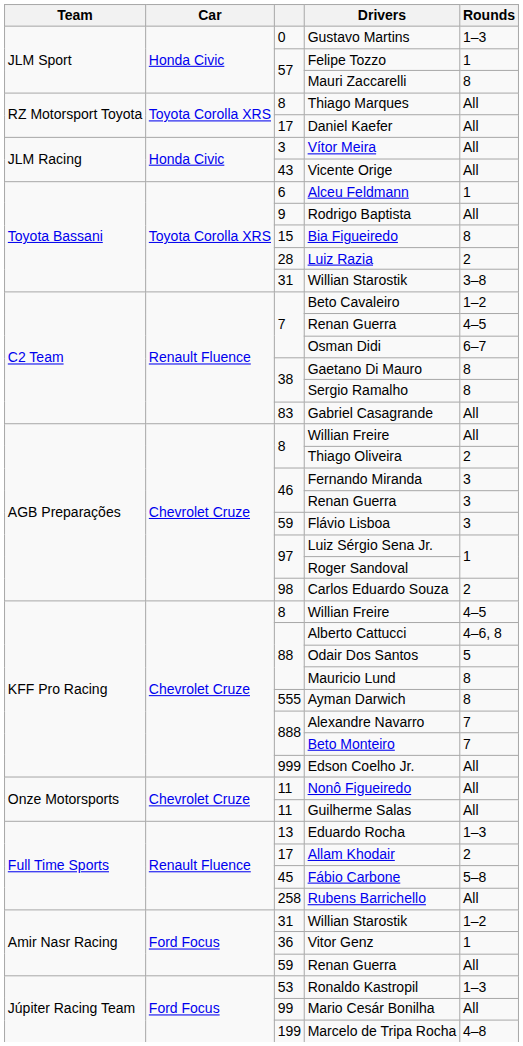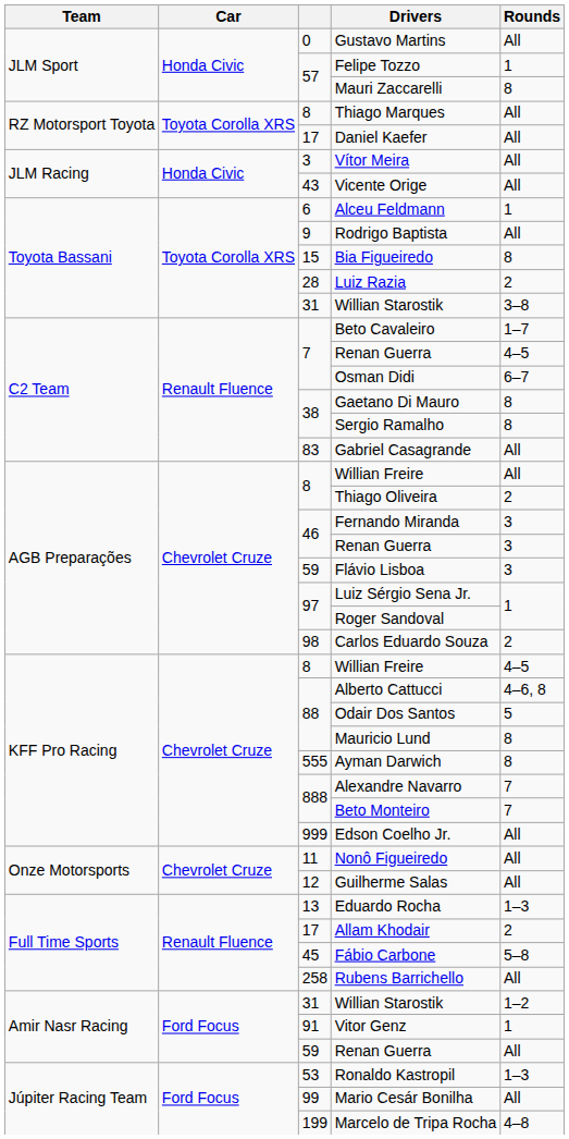 <table class="wikitable" style="font-size: 85%;">
 <tr>
 <th>Team</th>
 <th>Car</th>
 <th></th>
 <th>Drivers</th>
 <th>Rounds</th>
 </tr>
 <tr>
 <td rowspan=3>JLM Sport</td>
 <td rowspan=3><a href='#'>Honda Civic</a></td>
 <td>0</td>
 <td>Gustavo Martins</td>
-<td>1–3</td>
+<td>All</td>
 </tr>
 <tr>
 <td rowspan=2>57</td>
 <td>Felipe Tozzo</td>
 <td>1</td>
 </tr>
 <tr>
 <td>Mauri Zaccarelli</td>
 <td>8</td>
 </tr>
 <tr>
 <td rowspan=2>RZ Motorsport Toyota</td>
 <td rowspan=2><a href='#'>Toyota Corolla XRS</a></td>
 <td>8</td>
 <td>Thiago Marques</td>
 <td>All</td>
 </tr>
 <tr>
 <td>17</td>
 <td>Daniel Kaefer</td>
 <td>All</td>
 </tr>
 <tr>
 <td rowspan=2>JLM Racing</td>
 <td rowspan=2><a href='#'>Honda Civic</a></td>
 <td>3</td>
 <td><a href='#'>Vítor Meira</a></td>
 <td>All</td>
 </tr>
 <tr>
 <td>43</td>
 <td>Vicente Orige</td>
 <td>All</td>
 </tr>
 <tr>
 <td rowspan=5><a href='#'>Toyota Bassani</a></td>
 <td rowspan=5><a href='#'>Toyota Corolla XRS</a></td>
 <td>6</td>
 <td><a href='#'>Alceu Feldmann</a></td>
 <td>1</td>
 </tr>
 <tr>
 <td>9</td>
 <td>Rodrigo Baptista</td>
 <td>All</td>
 </tr>
 <tr>
 <td>15</td>
 <td><a href='#'>Bia Figueiredo</a></td>
 <td>8</td>
 </tr>
 <tr>
 <td>28</td>
 <td><a href='#'>Luiz Razia</a></td>
 <td>2</td>
 </tr>
 <tr>
 <td>31</td>
 <td>Willian Starostik</td>
 <td>3–8</td>
 </tr>
 <tr>
 <td rowspan=6><a href='#'>C2 Team</a></td>
 <td rowspan=6><a href='#'>Renault Fluence</a></td>
 <td rowspan=3>7</td>
 <td>Beto Cavaleiro</td>
-<td>1–2</td>
+<td>1–7</td>
 </tr>
 <tr>
 <td>Renan Guerra</td>
 <td>4–5</td>
 </tr>
 <tr>
 <td>Osman Didi</td>
 <td>6–7</td>
 </tr>
 <tr>
 <td rowspan=2>38</td>
 <td>Gaetano Di Mauro</td>
 <td>8</td>
 </tr>
 <tr>
 <td>Sergio Ramalho</td>
 <td>8</td>
 </tr>
 <tr>
 <td>83</td>
 <td>Gabriel Casagrande</td>
 <td>All</td>
 </tr>
 <tr>
 <td rowspan=8>AGB Preparações</td>
 <td rowspan=8><a href='#'>Chevrolet Cruze</a></td>
 <td rowspan=2>8</td>
 <td>Willian Freire</td>
 <td>All</td>
 </tr>
 <tr>
 <td>Thiago Oliveira</td>
 <td>2</td>
 </tr>
 <tr>
 <td rowspan=2>46</td>
 <td>Fernando Miranda</td>
 <td>3</td>
 </tr>
 <tr>
 <td>Renan Guerra</td>
 <td>3</td>
 </tr>
 <tr>
 <td>59</td>
 <td>Flávio Lisboa</td>
 <td>3</td>
 </tr>
 <tr>
 <td rowspan=2>97</td>
 <td>Luiz Sérgio Sena Jr.</td>
 <td rowspan=2>1</td>
 </tr>
 <tr>
 <td>Roger Sandoval</td>
 </tr>
 <tr>
 <td>98</td>
 <td>Carlos Eduardo Souza</td>
 <td>2</td>
 </tr>
 <tr>
 <td rowspan=8>KFF Pro Racing</td>
 <td rowspan=8><a href='#'>Chevrolet Cruze</a></td>
 <td>8</td>
 <td>Willian Freire</td>
 <td>4–5</td>
 </tr>
 <tr>
 <td rowspan=3>88</td>
 <td>Alberto Cattucci</td>
 <td>4–6, 8</td>
 </tr>
 <tr>
 <td>Odair Dos Santos</td>
 <td>5</td>
 </tr>
 <tr>
 <td>Mauricio Lund</td>
 <td>8</td>
 </tr>
 <tr>
 <td>555</td>
 <td>Ayman Darwich</td>
 <td>8</td>
 </tr>
 <tr>
 <td rowspan=2>888</td>
 <td>Alexandre Navarro</td>
 <td>7</td>
 </tr>
 <tr>
 <td><a href='#'>Beto Monteiro</a></td>
 <td>7</td>
 </tr>
 <tr>
 <td>999</td>
 <td>Edson Coelho Jr.</td>
 <td>All</td>
 </tr>
 <tr>
 <td rowspan=2>Onze Motorsports</td>
 <td rowspan=2><a href='#'>Chevrolet Cruze</a></td>
 <td>11</td>
 <td><a href='#'>Nonô Figueiredo</a></td>
 <td>All</td>
 </tr>
 <tr>
-<td>11</td>
+<td>12</td>
 <td>Guilherme Salas</td>
 <td>All</td>
 </tr>
 <tr>
 <td rowspan=4><a href='#'>Full Time Sports</a></td>
 <td rowspan=4><a href='#'>Renault Fluence</a></td>
 <td>13</td>
 <td>Eduardo Rocha</td>
 <td>1–3</td>
 </tr>
 <tr>
 <td>17</td>
 <td><a href='#'>Allam Khodair</a></td>
 <td>2</td>
 </tr>
 <tr>
 <td>45</td>
 <td><a href='#'>Fábio Carbone</a></td>
 <td>5–8</td>
 </tr>
 <tr>
 <td>258</td>
 <td><a href='#'>Rubens Barrichello</a></td>
 <td>All</td>
 </tr>
 <tr>
 <td rowspan=3>Amir Nasr Racing</td>
 <td rowspan=3><a href='#'>Ford Focus</a></td>
 <td>31</td>
 <td>Willian Starostik</td>
 <td>1–2</td>
 </tr>
 <tr>
-<td>36</td>
+<td>91</td>
 <td>Vitor Genz</td>
 <td>1</td>
 </tr>
 <tr>
 <td>59</td>
 <td>Renan Guerra</td>
 <td>All</td>
 </tr>
 <tr>
 <td rowspan=3>Júpiter Racing Team</td>
 <td rowspan=3><a href='#'>Ford Focus</a></td>
 <td>53</td>
 <td>Ronaldo Kastropil</td>
 <td>1–3</td>
 </tr>
 <tr>
 <td>99</td>
 <td>Mario Cesár Bonilha</td>
 <td>All</td>
 </tr>
 <tr>
 <td>199</td>
 <td>Marcelo de Tripa Rocha</td>
 <td>4–8</td>
 </tr>
 </table>
